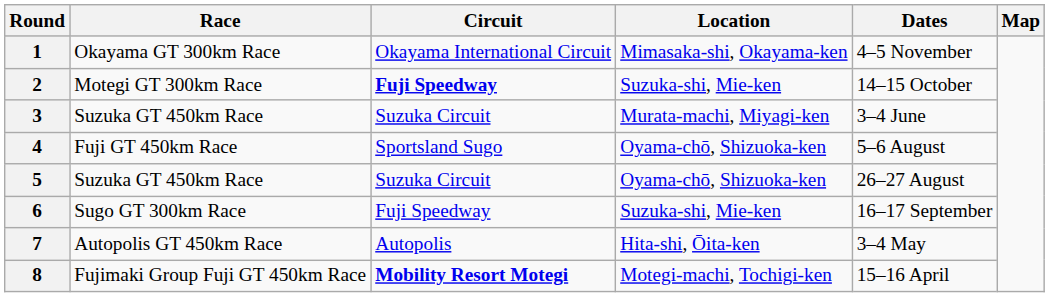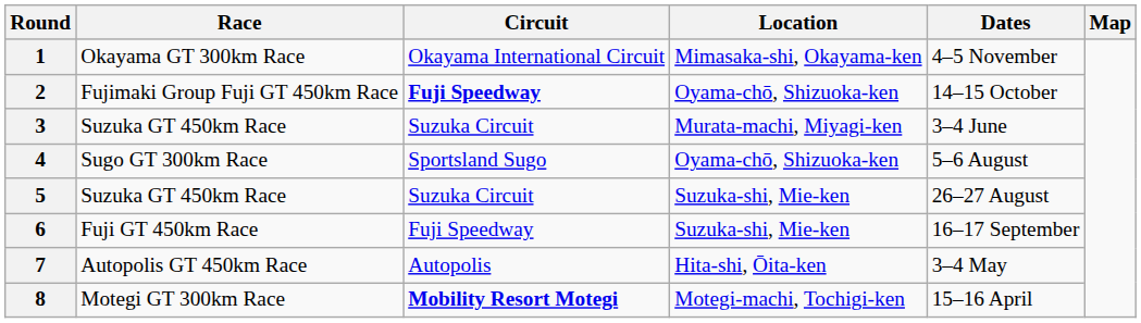 <table class=wikitable style="font-size:85%;">
 <tr>
 <th>Round</th>
 <th>Race</th>
 <th>Circuit</th>
 <th>Location</th>
 <th>Dates</th>
 <th>Map</th>
 </tr>
 <tr>
 <th>1</th>
 <td>Okayama GT 300km Race</td>
 <td> <a href='#'>Okayama International Circuit</a></td>
 <td><a href='#'>Mimasaka-shi</a>, <a href='#'>Okayama-ken</a></td>
 <td>4–5 November</td>
 <td rowspan=8></td>
 </tr>
 <tr>
 <th>2</th>
-<td>Motegi GT 300km Race</td>
+<td>Fujimaki Group Fuji GT 450km Race</td>
 <td><strong> <a href='#'>Fuji Speedway</a></strong></td>
-<td><a href='#'>Suzuka-shi</a>, <a href='#'>Mie-ken</a></td>
+<td><a href='#'>Oyama-chō</a>, <a href='#'>Shizuoka-ken</a></td>
 <td>14–15 October</td>
 </tr>
 <tr>
 <th>3</th>
 <td>Suzuka GT 450km Race</td>
 <td> <a href='#'>Suzuka Circuit</a></td>
 <td><a href='#'>Murata-machi</a>, <a href='#'>Miyagi-ken</a></td>
 <td>3–4 June</td>
 </tr>
 <tr>
 <th>4</th>
-<td>Fuji GT 450km Race</td>
+<td>Sugo GT 300km Race</td>
 <td> <a href='#'>Sportsland Sugo</a></td>
 <td><a href='#'>Oyama-chō</a>, <a href='#'>Shizuoka-ken</a></td>
 <td>5–6 August</td>
 </tr>
 <tr>
 <th>5</th>
 <td>Suzuka GT 450km Race</td>
 <td> <a href='#'>Suzuka Circuit</a></td>
-<td><a href='#'>Oyama-chō</a>, <a href='#'>Shizuoka-ken</a></td>
+<td><a href='#'>Suzuka-shi</a>, <a href='#'>Mie-ken</a></td>
 <td>26–27 August</td>
 </tr>
 <tr>
 <th>6</th>
-<td>Sugo GT 300km Race</td>
+<td>Fuji GT 450km Race</td>
 <td> <a href='#'>Fuji Speedway</a></td>
 <td><a href='#'>Suzuka-shi</a>, <a href='#'>Mie-ken</a></td>
 <td>16–17 September</td>
 </tr>
 <tr>
 <th>7</th>
 <td>Autopolis GT 450km Race</td>
 <td> <a href='#'>Autopolis</a></td>
 <td><a href='#'>Hita-shi</a>, <a href='#'>Ōita-ken</a></td>
 <td>3–4 May</td>
 </tr>
 <tr>
 <th>8</th>
-<td>Fujimaki Group Fuji GT 450km Race</td>
+<td>Motegi GT 300km Race</td>
 <td><strong> <a href='#'>Mobility Resort Motegi</a></strong></td>
 <td><a href='#'>Motegi-machi</a>, <a href='#'>Tochigi-ken</a></td>
 <td>15–16 April</td>
 </tr>
 </table>
